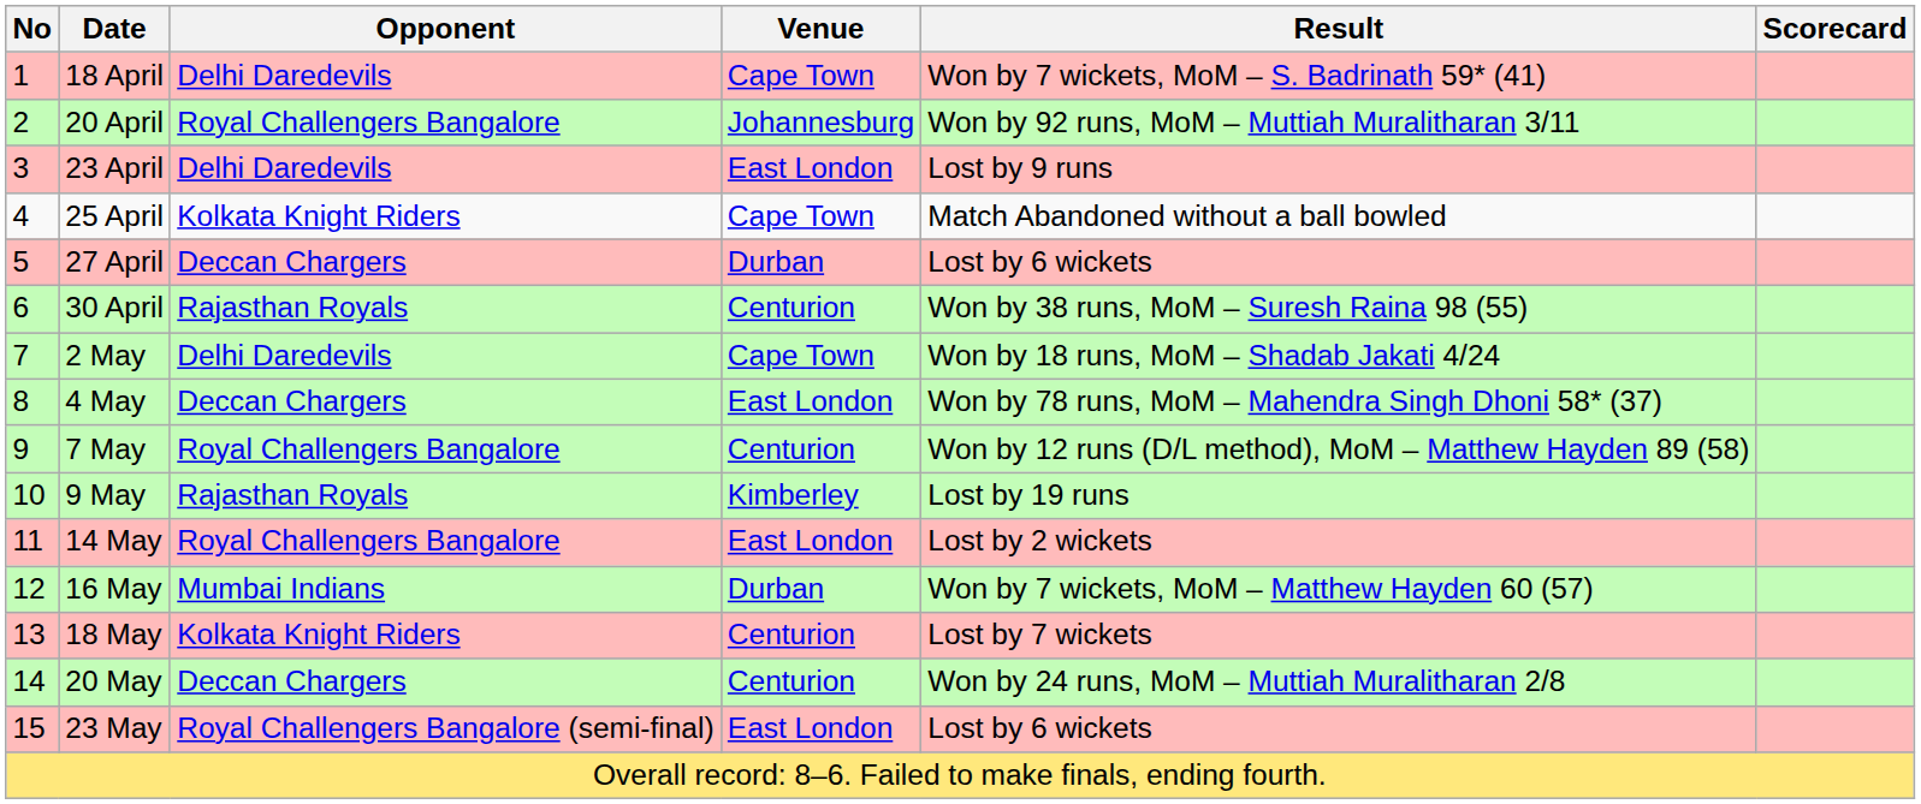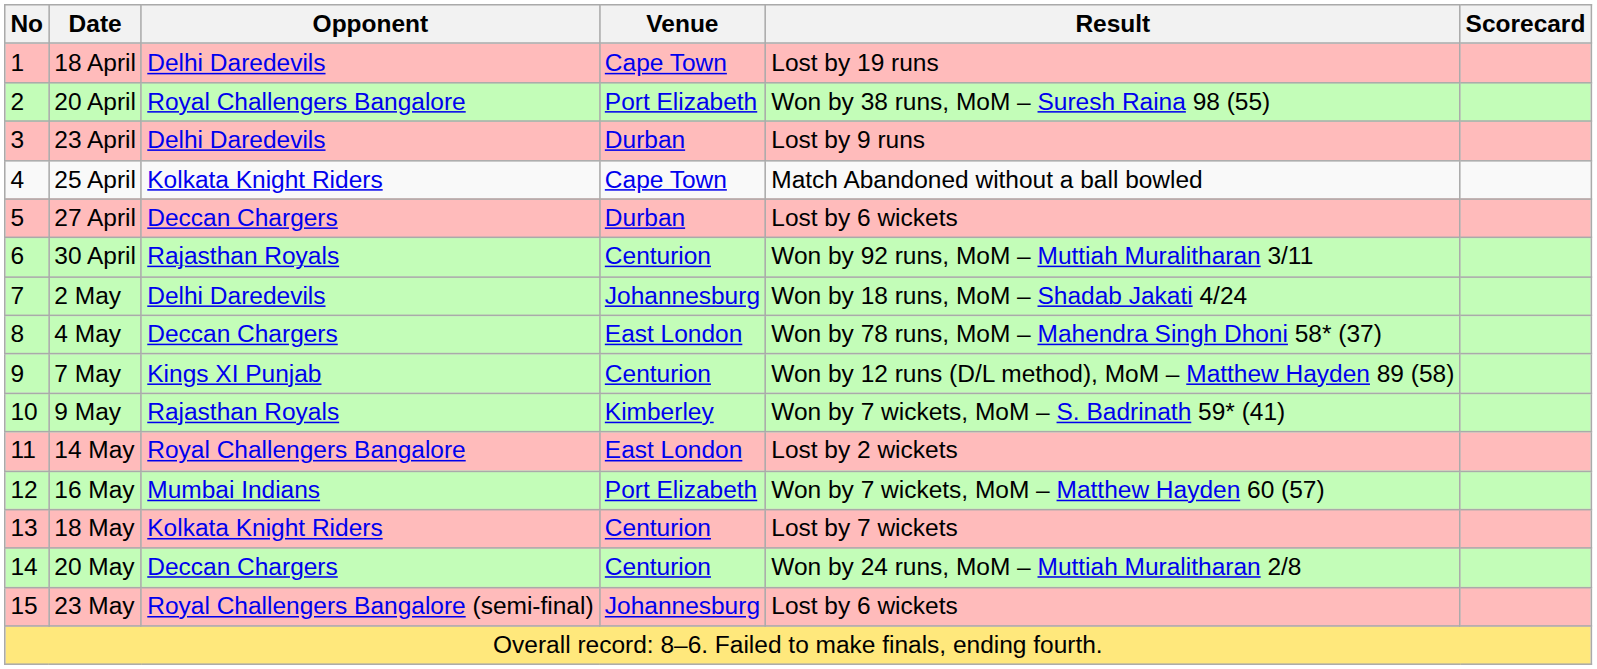 <table class="wikitable sortable">
 <tr>
 <th>No</th>
 <th>Date</th>
 <th>Opponent</th>
 <th>Venue</th>
 <th>Result</th>
 <th>Scorecard</th>
 </tr>
 <tr style="background:#fbb;">
 <td>1</td>
 <td>18 April</td>
 <td><a href='#'>Delhi Daredevils</a></td>
 <td><a href='#'>Cape Town</a></td>
-<td>Won by 7 wickets, MoM –  <a href='#'>S. Badrinath</a> 59* (41)</td>
+<td>Lost by 19 runs</td>
 <td></td>
 </tr>
 <tr style="background:#c3fdb8;">
 <td>2</td>
 <td>20 April</td>
 <td><a href='#'>Royal Challengers Bangalore</a></td>
-<td><a href='#'>Johannesburg</a></td>
-<td>Won by 92 runs, MoM –  <a href='#'>Muttiah Muralitharan</a> 3/11</td>
+<td><a href='#'>Port Elizabeth</a></td>
+<td>Won by 38 runs, MoM –  <a href='#'>Suresh Raina</a> 98 (55)</td>
 <td></td>
 </tr>
 <tr style="background:#fbb;">
 <td>3</td>
 <td>23 April</td>
 <td><a href='#'>Delhi Daredevils</a></td>
-<td><a href='#'>East London</a></td>
+<td><a href='#'>Durban</a></td>
 <td>Lost by 9 runs</td>
 <td></td>
 </tr>
 <tr>
 <td>4</td>
 <td>25 April</td>
 <td><a href='#'>Kolkata Knight Riders</a></td>
 <td><a href='#'>Cape Town</a></td>
 <td>Match Abandoned without a ball bowled</td>
 <td></td>
 </tr>
 <tr style="background:#fbb;">
 <td>5</td>
 <td>27 April</td>
 <td><a href='#'>Deccan Chargers</a></td>
 <td><a href='#'>Durban</a></td>
 <td>Lost by 6 wickets</td>
 <td></td>
 </tr>
 <tr style="background:#c3fdb8;">
 <td>6</td>
 <td>30 April</td>
 <td><a href='#'>Rajasthan Royals</a></td>
 <td><a href='#'>Centurion</a></td>
-<td>Won by 38 runs, MoM –  <a href='#'>Suresh Raina</a> 98 (55)</td>
+<td>Won by 92 runs, MoM –  <a href='#'>Muttiah Muralitharan</a> 3/11</td>
 <td></td>
 </tr>
 <tr style="background:#c3fdb8;">
 <td>7</td>
 <td>2 May</td>
 <td><a href='#'>Delhi Daredevils</a></td>
-<td><a href='#'>Cape Town</a></td>
+<td><a href='#'>Johannesburg</a></td>
 <td>Won by 18 runs, MoM –  <a href='#'>Shadab Jakati</a> 4/24</td>
 <td></td>
 </tr>
 <tr style="background:#c3fdb8;">
 <td>8</td>
 <td>4 May</td>
 <td><a href='#'>Deccan Chargers</a></td>
 <td><a href='#'>East London</a></td>
 <td>Won by 78 runs, MoM –  <a href='#'>Mahendra Singh Dhoni</a> 58* (37)</td>
 <td></td>
 </tr>
 <tr style="background:#c3fdb8;">
 <td>9</td>
 <td>7 May</td>
-<td><a href='#'>Royal Challengers Bangalore</a></td>
+<td><a href='#'>Kings XI Punjab</a></td>
 <td><a href='#'>Centurion</a></td>
 <td>Won by 12 runs (D/L method), MoM –  <a href='#'>Matthew Hayden</a> 89 (58)</td>
 <td></td>
 </tr>
 <tr style="background:#c3fdb8;">
 <td>10</td>
 <td>9 May</td>
 <td><a href='#'>Rajasthan Royals</a></td>
 <td><a href='#'>Kimberley</a></td>
-<td>Lost by 19 runs</td>
+<td>Won by 7 wickets, MoM –  <a href='#'>S. Badrinath</a> 59* (41)</td>
 <td></td>
 </tr>
 <tr style="background:#fbb;">
 <td>11</td>
 <td>14 May</td>
 <td><a href='#'>Royal Challengers Bangalore</a></td>
 <td><a href='#'>East London</a></td>
 <td>Lost by 2 wickets</td>
 <td></td>
 </tr>
 <tr style="background:#c3fdb8;">
 <td>12</td>
 <td>16 May</td>
 <td><a href='#'>Mumbai Indians</a></td>
-<td><a href='#'>Durban</a></td>
+<td><a href='#'>Port Elizabeth</a></td>
 <td>Won by 7 wickets, MoM –  <a href='#'>Matthew Hayden</a> 60 (57)</td>
 <td></td>
 </tr>
 <tr style="background:#fbb;">
 <td>13</td>
 <td>18 May</td>
 <td><a href='#'>Kolkata Knight Riders</a></td>
 <td><a href='#'>Centurion</a></td>
 <td>Lost by 7 wickets</td>
 <td></td>
 </tr>
 <tr style="background:#c3fdb8;">
 <td>14</td>
 <td>20 May</td>
 <td><a href='#'>Deccan Chargers</a></td>
 <td><a href='#'>Centurion</a></td>
 <td>Won by 24 runs, MoM –  <a href='#'>Muttiah Muralitharan</a> 2/8</td>
 <td></td>
 </tr>
 <tr style="background:#fbb;">
 <td>15</td>
 <td>23 May</td>
 <td><a href='#'>Royal Challengers Bangalore</a> (semi-final)</td>
-<td><a href='#'>East London</a></td>
+<td><a href='#'>Johannesburg</a></td>
 <td>Lost by 6 wickets</td>
 <td></td>
 </tr>
 <tr style="background:#FFE87C;">
 <td colspan="6" style="text-align:center;">Overall record: 8–6. Failed to make finals, ending fourth.</td>
 </tr>
 </table>
